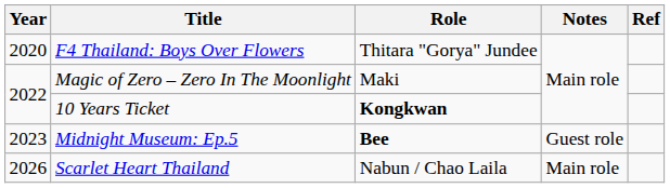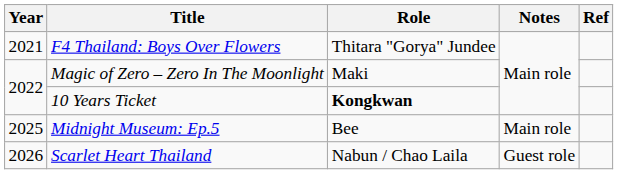 <table class="wikitable sortable">
 <tr>
 <th>Year</th>
 <th>Title</th>
 <th>Role</th>
 <th>Notes</th>
 <th>Ref</th>
 </tr>
 <tr>
-<td>2020</td>
+<td>2021</td>
 <td><em><a href='#'>F4 Thailand: Boys Over Flowers</a></em></td>
 <td>Thitara "Gorya" Jundee</td>
 <td rowspan="3">Main role</td>
 <td align="center"></td>
 </tr>
 <tr>
 <td rowspan="2">2022</td>
 <td><em>Magic of Zero – Zero In The Moonlight</em></td>
 <td>Maki</td>
 <td align="center"></td>
 </tr>
 <tr>
 <td><em>10 Years Ticket</em></td>
 <td><strong>Kongkwan</strong></td>
 <td align="center"></td>
 </tr>
 <tr>
-<td>2023</td>
+<td>2025</td>
 <td><em><a href='#'>Midnight Museum: Ep.5</a></em></td>
-<td><strong>Bee</strong></td>
-<td>Guest role</td>
+<td>Bee</td>
+<td>Main role</td>
 <td align="center"></td>
 </tr>
 <tr>
 <td>2026</td>
 <td><em><a href='#'>Scarlet Heart Thailand</a></em></td>
 <td>Nabun / Chao Laila</td>
-<td>Main role</td>
+<td>Guest role</td>
 <td align="center"></td>
 </tr>
 </table>
